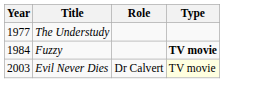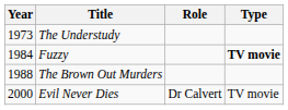 <table class="wikitable">
 <tr>
 <th>Year</th>
 <th>Title</th>
 <th>Role</th>
 <th>Type</th>
 </tr>
 <tr>
-<td>1977</td>
+<td>1973</td>
 <td><em>The Understudy</em></td>
 <td></td>
 <td></td>
 </tr>
 <tr>
 <td>1984</td>
 <td><em>Fuzzy</em></td>
 <td></td>
 <td><strong>TV movie</strong></td>
 </tr>
 <tr>
-<td>2003</td>
+<td>1988</td>
+<td><em>The Brown Out Murders</em></td>
+<td></td>
+<td></td>
+</tr>
+<tr>
+<td>2000</td>
 <td><em>Evil Never Dies</em></td>
 <td>Dr Calvert</td>
-<td style="background: lightyellow;">TV movie</td>
+<td>TV movie</td>
 </tr>
 </table>
